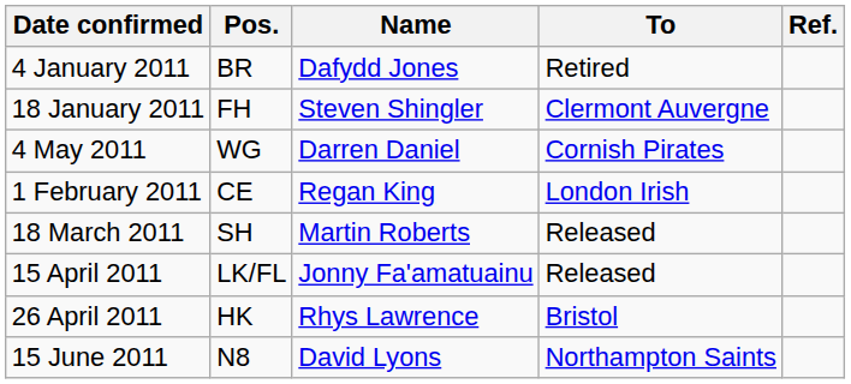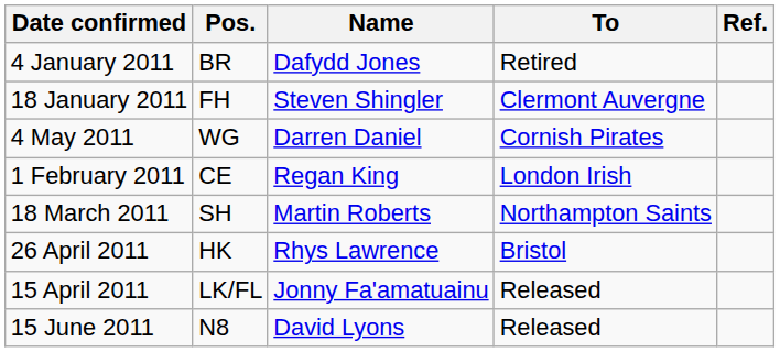 <table class="wikitable">
 <tr>
 <th>Date confirmed</th>
 <th>Pos.</th>
 <th>Name</th>
 <th>To</th>
 <th>Ref.</th>
 </tr>
 <tr>
 <td>4 January 2011</td>
 <td>BR</td>
 <td> <a href='#'>Dafydd Jones</a></td>
 <td>Retired</td>
 <td></td>
 </tr>
 <tr>
 <td>18 January 2011</td>
 <td>FH</td>
 <td> <a href='#'>Steven Shingler</a></td>
 <td><a href='#'>Clermont Auvergne</a></td>
 <td></td>
 </tr>
 <tr>
 <td>4 May 2011</td>
 <td>WG</td>
 <td> <a href='#'>Darren Daniel</a></td>
 <td><a href='#'>Cornish Pirates</a></td>
 <td></td>
 </tr>
 <tr>
 <td>1 February 2011</td>
 <td>CE</td>
 <td> <a href='#'>Regan King</a></td>
 <td><a href='#'>London Irish</a></td>
 <td></td>
 </tr>
 <tr>
 <td>18 March 2011</td>
 <td>SH</td>
 <td> <a href='#'>Martin Roberts</a></td>
-<td>Released</td>
+<td><a href='#'>Northampton Saints</a></td>
+<td></td>
+</tr>
+<tr>
+<td>26 April 2011</td>
+<td>HK</td>
+<td> <a href='#'>Rhys Lawrence</a></td>
+<td><a href='#'>Bristol</a></td>
 <td></td>
 </tr>
 <tr>
 <td>15 April 2011</td>
 <td>LK/FL</td>
 <td> <a href='#'>Jonny Fa'amatuainu</a></td>
 <td>Released</td>
 <td></td>
 </tr>
 <tr>
-<td>26 April 2011</td>
-<td>HK</td>
-<td> <a href='#'>Rhys Lawrence</a></td>
-<td><a href='#'>Bristol</a></td>
-<td></td>
-</tr>
-<tr>
 <td>15 June 2011</td>
 <td>N8</td>
 <td> <a href='#'>David Lyons</a></td>
-<td><a href='#'>Northampton Saints</a></td>
+<td>Released</td>
 <td></td>
 </tr>
 </table>
